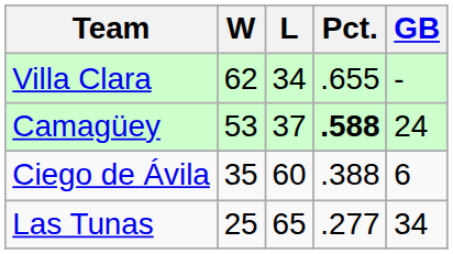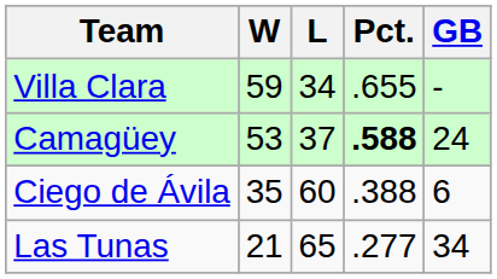 <table class="wikitable">
 <tr>
 <th>Team</th>
 <th>W</th>
 <th>L</th>
 <th>Pct.</th>
 <th><a href='#'>GB</a></th>
 </tr>
 <tr style="background-color:#ccffcc;">
 <td><a href='#'>Villa Clara</a></td>
-<td>62</td>
+<td>59</td>
 <td>34</td>
 <td>.655</td>
 <td>-</td>
 </tr>
 <tr style="background-color:#ccffcc;">
 <td><a href='#'>Camagüey</a></td>
 <td>53</td>
 <td>37</td>
 <td><strong>.588</strong></td>
 <td>24</td>
 </tr>
 <tr>
 <td><a href='#'>Ciego de Ávila</a></td>
 <td>35</td>
 <td>60</td>
 <td>.388</td>
 <td>6</td>
 </tr>
 <tr>
 <td><a href='#'>Las Tunas</a></td>
-<td>25</td>
+<td>21</td>
 <td>65</td>
 <td>.277</td>
 <td>34</td>
 </tr>
 </table>
